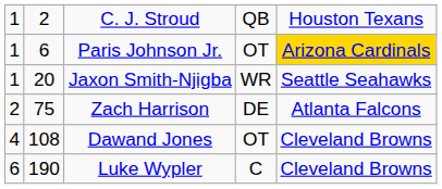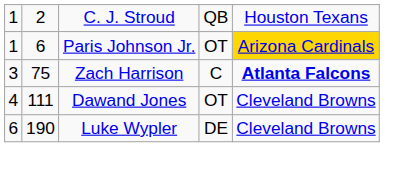 <table class="wikitable" style="text-align:center">
 <tr>
 <td>1</td>
 <td>2</td>
 <td><a href='#'>C. J. Stroud</a></td>
 <td>QB</td>
 <td><a href='#'>Houston Texans</a></td>
 </tr>
 <tr>
 <td>1</td>
 <td>6</td>
 <td><a href='#'>Paris Johnson Jr.</a></td>
 <td>OT</td>
 <td style="background: gold;"><a href='#'>Arizona Cardinals</a></td>
 </tr>
 <tr>
-<td>1</td>
-<td>20</td>
-<td><a href='#'>Jaxon Smith-Njigba</a></td>
-<td>WR</td>
-<td><a href='#'>Seattle Seahawks</a></td>
-</tr>
-<tr>
-<td>2</td>
+<td>3</td>
 <td>75</td>
 <td><a href='#'>Zach Harrison</a></td>
-<td>DE</td>
-<td><a href='#'>Atlanta Falcons</a></td>
+<td>C</td>
+<td><strong><a href='#'>Atlanta Falcons</a></strong></td>
 </tr>
 <tr>
 <td>4</td>
-<td>108</td>
+<td>111</td>
 <td><a href='#'>Dawand Jones</a></td>
 <td>OT</td>
 <td><a href='#'>Cleveland Browns</a></td>
 </tr>
 <tr>
 <td>6</td>
 <td>190</td>
 <td><a href='#'>Luke Wypler</a></td>
-<td>C</td>
+<td>DE</td>
 <td><a href='#'>Cleveland Browns</a></td>
 </tr>
 </table>
